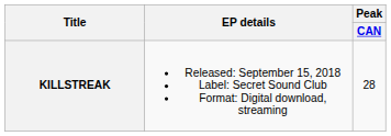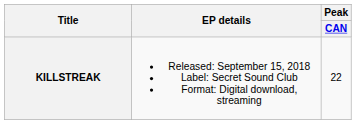 <table class="wikitable plainrowheaders" style="text-align:center;">
 <tr>
 <th scope="col" rowspan="2" style="width:12em;">Title</th>
 <th scope="col" rowspan="2" style="width:18em;">EP details</th>
 <th scope="col">Peak</th>
 </tr>
 <tr>
 <th style="width:2.5em; font-size:100%"><a href='#'>CAN</a><br></th>
 </tr>
 <tr>
 <th scope="row">KILLSTREAK</th>
 <td><br><ul><li>Released: September 15, 2018</li><li>Label: Secret Sound Club</li><li>Format: Digital download, streaming</li></ul></td>
-<td>28</td>
+<td>22</td>
 </tr>
 </table>
